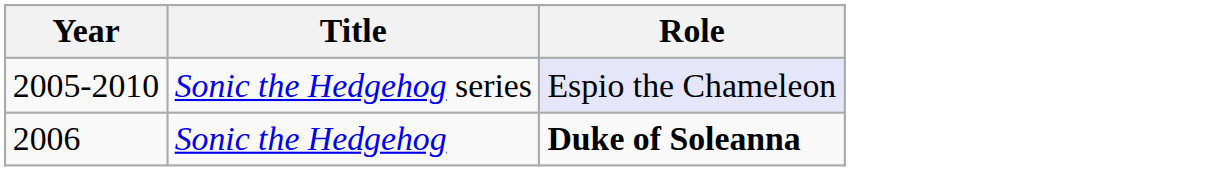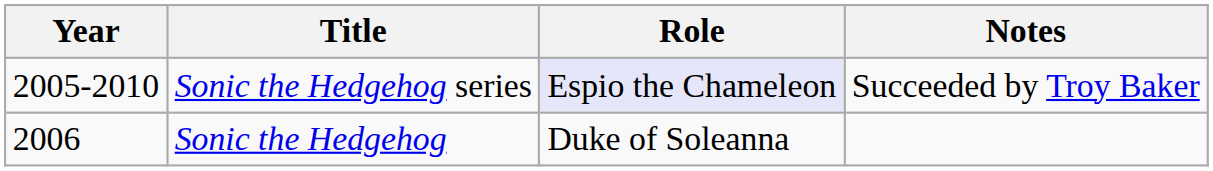 <table class="wikitable">
 <tr>
 <th>Year</th>
 <th>Title</th>
 <th>Role</th>
+<th>Notes</th>
 </tr>
 <tr>
 <td>2005-2010</td>
 <td><em><a href='#'>Sonic the Hedgehog</a></em> series</td>
 <td style="background: lavender;">Espio the Chameleon</td>
+<td>Succeeded by <a href='#'>Troy Baker</a></td>
 </tr>
 <tr>
 <td>2006</td>
 <td><em><a href='#'>Sonic the Hedgehog</a></em></td>
-<td><strong>Duke of Soleanna</strong></td>
+<td>Duke of Soleanna</td>
+<td></td>
 </tr>
 </table>
